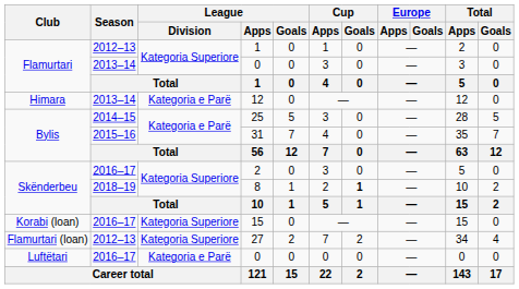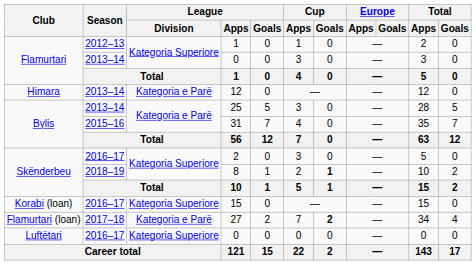 <table class="wikitable" style="text-align:center">
 <tr>
 <th rowspan="2">Club</th>
 <th rowspan="2">Season</th>
 <th colspan="3">League</th>
 <th colspan="2">Cup</th>
 <th colspan="2"><a href='#'>Europe</a></th>
 <th colspan="2">Total</th>
 </tr>
 <tr>
 <th>Division</th>
 <th>Apps</th>
 <th>Goals</th>
 <th>Apps</th>
 <th>Goals</th>
 <th>Apps</th>
 <th>Goals</th>
 <th>Apps</th>
 <th>Goals</th>
 </tr>
 <tr>
 <td rowspan="3"><a href='#'>Flamurtari</a></td>
 <td><a href='#'>2012–13</a></td>
 <td rowspan="2"><a href='#'>Kategoria Superiore</a></td>
 <td>1</td>
 <td>0</td>
 <td>1</td>
 <td>0</td>
 <td colspan="2">—</td>
 <td>2</td>
 <td>0</td>
 </tr>
 <tr>
 <td><a href='#'>2013–14</a></td>
 <td>0</td>
 <td>0</td>
 <td>3</td>
 <td>0</td>
 <td colspan="2">—</td>
 <td>3</td>
 <td>0</td>
 </tr>
 <tr>
 <th colspan="2" valign="center">Total</th>
 <th>1</th>
 <th>0</th>
 <th>4</th>
 <th>0</th>
 <th colspan="2">—</th>
 <th>5</th>
 <th>0</th>
 </tr>
 <tr>
 <td rowspan="1"><a href='#'>Himara</a></td>
 <td><a href='#'>2013–14</a></td>
 <td rowspan="1"><a href='#'>Kategoria e Parë</a></td>
 <td>12</td>
 <td>0</td>
 <td colspan="2">—</td>
 <td colspan="2">—</td>
 <td>12</td>
 <td>0</td>
 </tr>
 <tr>
 <td rowspan="3"><a href='#'>Bylis</a></td>
-<td><a href='#'>2014–15</a></td>
+<td><a href='#'>2013–14</a></td>
 <td rowspan="2"><a href='#'>Kategoria e Parë</a></td>
 <td>25</td>
 <td>5</td>
 <td>3</td>
 <td>0</td>
 <td colspan="2">—</td>
 <td>28</td>
 <td>5</td>
 </tr>
 <tr>
 <td><a href='#'>2015–16</a></td>
 <td>31</td>
 <td>7</td>
 <td>4</td>
 <td>0</td>
 <td colspan="2">—</td>
 <td>35</td>
 <td>7</td>
 </tr>
 <tr>
 <th colspan="2" valign="center">Total</th>
 <th>56</th>
 <th>12</th>
 <th>7</th>
 <th>0</th>
 <th colspan="2">—</th>
 <th>63</th>
 <th>12</th>
 </tr>
 <tr>
 <td rowspan="3"><a href='#'>Skënderbeu</a></td>
 <td><a href='#'>2016–17</a></td>
 <td rowspan="2"><a href='#'>Kategoria Superiore</a></td>
 <td>2</td>
 <td>0</td>
 <td>3</td>
 <td>0</td>
 <td colspan="2">—</td>
 <td>5</td>
 <td>0</td>
 </tr>
 <tr>
 <td><a href='#'>2018–19</a></td>
 <td>8</td>
 <td>1</td>
 <td>2</td>
 <td><strong>1</strong></td>
 <td colspan="2">—</td>
 <td>10</td>
 <td>2</td>
 </tr>
 <tr>
 <th colspan="2" valign="center">Total</th>
 <th>10</th>
 <th>1</th>
 <th>5</th>
 <th>1</th>
 <th colspan="2">—</th>
 <th>15</th>
 <th>2</th>
 </tr>
 <tr>
 <td rowspan="1"><a href='#'>Korabi</a> (loan)</td>
 <td><a href='#'>2016–17</a></td>
 <td rowspan="1"><a href='#'>Kategoria Superiore</a></td>
 <td>15</td>
 <td>0</td>
 <td colspan="2">—</td>
 <td colspan="2">—</td>
 <td>15</td>
 <td>0</td>
 </tr>
 <tr>
 <td rowspan="1"><a href='#'>Flamurtari</a> (loan)</td>
-<td><a href='#'>2012–13</a></td>
-<td rowspan="1"><a href='#'>Kategoria Superiore</a></td>
+<td><a href='#'>2017–18</a></td>
+<td rowspan="1"><a href='#'>Kategoria e Parë</a></td>
 <td>27</td>
 <td>2</td>
 <td>7</td>
-<td>2</td>
+<td><strong>2</strong></td>
 <td colspan="2">—</td>
 <td>34</td>
 <td>4</td>
 </tr>
 <tr>
 <td rowspan="1"><a href='#'>Luftëtari</a></td>
 <td><a href='#'>2016–17</a></td>
-<td rowspan="1"><a href='#'>Kategoria e Parë</a></td>
+<td rowspan="1"><a href='#'>Kategoria Superiore</a></td>
 <td>0</td>
 <td>0</td>
 <td>0</td>
 <td>0</td>
 <td colspan="2">—</td>
 <td>0</td>
 <td>0</td>
 </tr>
 <tr>
 <th colspan="3">Career total</th>
 <th>121</th>
 <th>15</th>
 <th>22</th>
 <th>2</th>
 <th colspan="2">—</th>
 <th>143</th>
 <th>17</th>
 </tr>
 </table>
